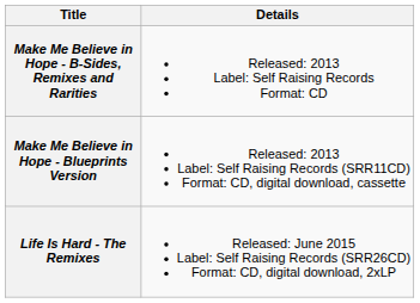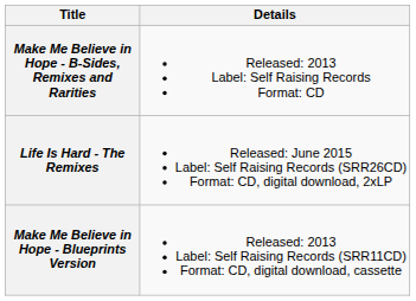 <table class="wikitable plainrowheaders" style="text-align:center;">
 <tr>
 <th scope="col" style="width:10em;">Title</th>
 <th>Details</th>
 </tr>
 <tr>
 <th scope="row"><em>Make Me Believe in Hope - B-Sides, Remixes and Rarities</em></th>
 <td><br><ul><li>Released: 2013</li><li>Label: Self Raising Records</li><li>Format: CD</li></ul></td>
 </tr>
 <tr>
+<th scope="row"><em>Life Is Hard - The Remixes</em></th>
+<td><br><ul><li>Released: June 2015</li><li>Label: Self Raising Records (SRR26CD)</li><li>Format: CD, digital download, 2xLP</li></ul></td>
+</tr>
+<tr>
 <th scope="row"><em>Make Me Believe in Hope - Blueprints Version</em></th>
 <td><br><ul><li>Released: 2013</li><li>Label: Self Raising Records (SRR11CD)</li><li>Format: CD, digital download, cassette</li></ul></td>
 </tr>
-<tr>
-<th scope="row"><em>Life Is Hard - The Remixes</em></th>
-<td><br><ul><li>Released: June 2015</li><li>Label: Self Raising Records (SRR26CD)</li><li>Format: CD, digital download, 2xLP</li></ul></td>
-</tr>
 </table>
